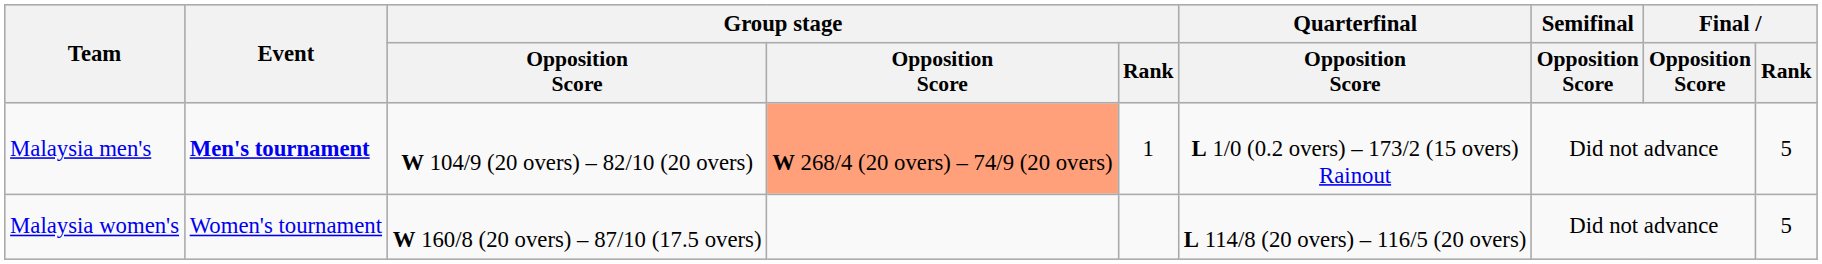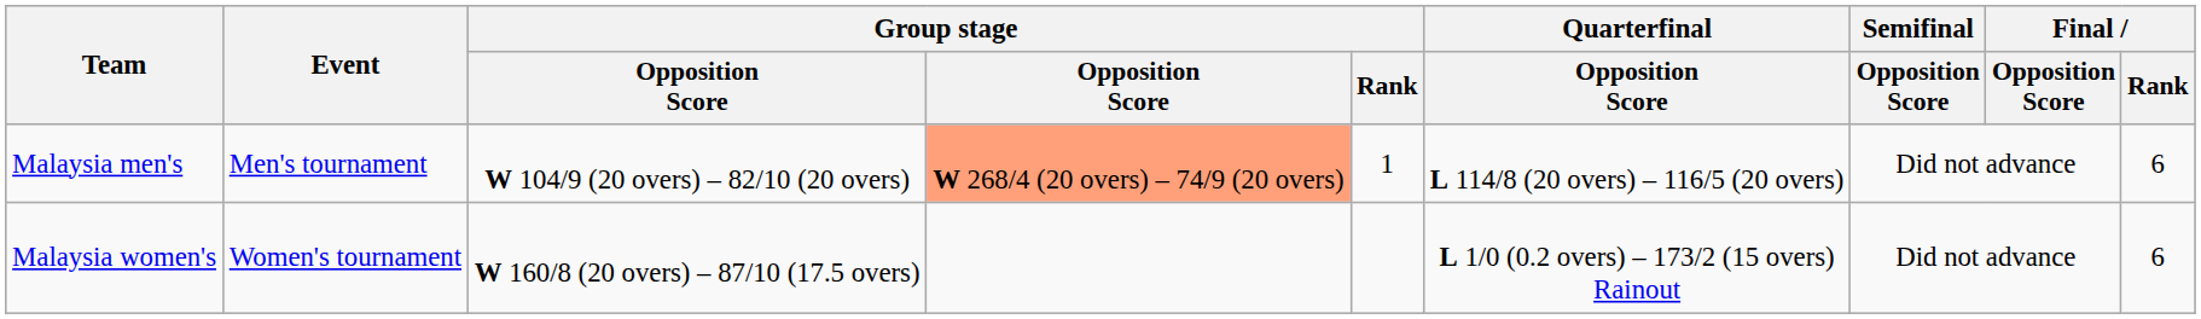 <table class="wikitable" style="font-size:90%;text-align:center">
 <tr>
 <th rowspan="2">Team</th>
 <th rowspan="2">Event</th>
 <th colspan="3">Group stage</th>
 <th>Quarterfinal</th>
 <th>Semifinal</th>
 <th colspan="2">Final / </th>
 </tr>
 <tr style=font-size:95%>
 <th>Opposition<br>Score</th>
 <th>Opposition<br>Score</th>
 <th>Rank</th>
 <th>Opposition<br>Score</th>
 <th>Opposition<br>Score</th>
 <th>Opposition<br>Score</th>
 <th>Rank</th>
 </tr>
 <tr>
 <td align="left"><a href='#'>Malaysia men's</a></td>
-<td align="left"><strong><a href='#'>Men's tournament</a></strong></td>
+<td align="left"><a href='#'>Men's tournament</a></td>
 <td><br><strong>W</strong> 104/9 (20 overs) – 82/10 (20 overs)</td>
 <td style="background: lightsalmon;"><br><strong>W</strong> 268/4 (20 overs) – 74/9 (20 overs)</td>
 <td>1 <strong></strong></td>
-<td><br><strong>L</strong> 1/0 (0.2 overs) – 173/2 (15 overs)<br><a href='#'>Rainout</a></td>
+<td><br><strong>L</strong> 114/8 (20 overs) – 116/5 (20 overs)</td>
 <td colspan="2">Did not advance</td>
-<td>5</td>
+<td>6</td>
 </tr>
 <tr>
 <td align="left"><a href='#'>Malaysia women's</a></td>
 <td align="left"><a href='#'>Women's tournament</a></td>
 <td><br><strong>W</strong> 160/8 (20 overs) – 87/10 (17.5 overs)</td>
 <td></td>
 <td></td>
-<td><br><strong>L</strong> 114/8 (20 overs) – 116/5 (20 overs)</td>
+<td><br><strong>L</strong> 1/0 (0.2 overs) – 173/2 (15 overs)<br><a href='#'>Rainout</a></td>
 <td colspan="2">Did not advance</td>
-<td>5</td>
+<td>6</td>
 </tr>
 </table>
